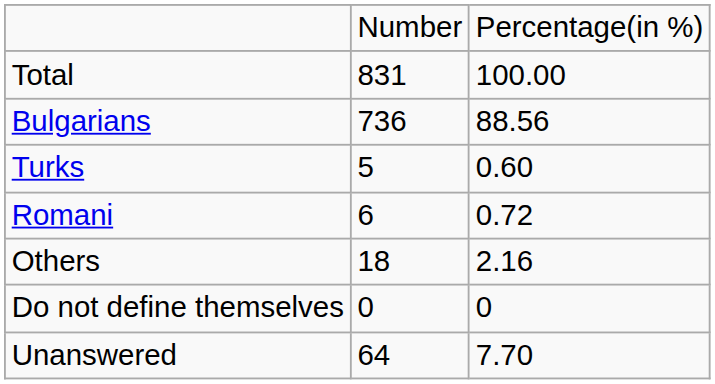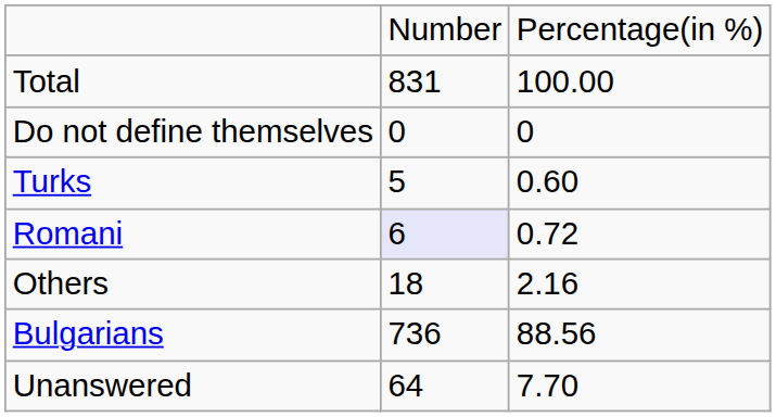 <table class="wikitable">
 <tr>
 <td></td>
 <td>Number</td>
 <td>Percentage(in %)</td>
 </tr>
 <tr>
 <td>Total</td>
 <td>831</td>
 <td>100.00</td>
 </tr>
 <tr>
-<td><a href='#'>Bulgarians</a></td>
-<td>736</td>
-<td>88.56</td>
+<td>Do not define themselves</td>
+<td>0</td>
+<td>0</td>
 </tr>
 <tr>
 <td><a href='#'>Turks</a></td>
 <td>5</td>
 <td>0.60</td>
 </tr>
 <tr>
 <td><a href='#'>Romani</a></td>
-<td>6</td>
+<td style="background: lavender;">6</td>
 <td>0.72</td>
 </tr>
 <tr>
 <td>Others</td>
 <td>18</td>
 <td>2.16</td>
 </tr>
 <tr>
-<td>Do not define themselves</td>
-<td>0</td>
-<td>0</td>
+<td><a href='#'>Bulgarians</a></td>
+<td>736</td>
+<td>88.56</td>
 </tr>
 <tr>
 <td>Unanswered</td>
 <td>64</td>
 <td>7.70</td>
 </tr>
 </table>
